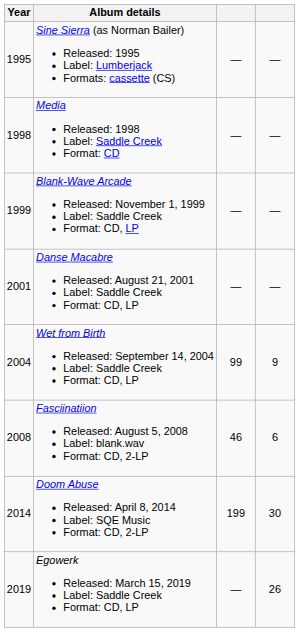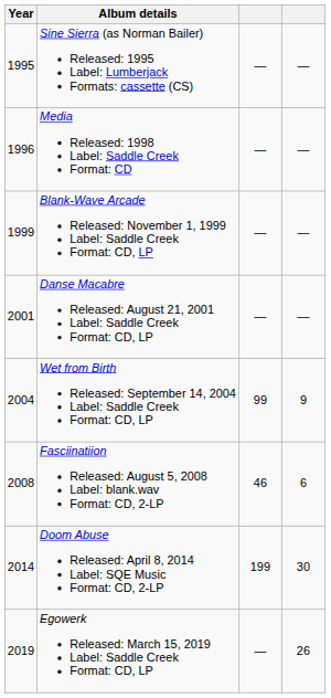 <table class="wikitable">
 <tr>
 <th>Year</th>
 <th>Album details</th>
 <th width="50"><br></th>
 <th width="50"><br></th>
 </tr>
 <tr>
 <td>1995</td>
 <td><em><a href='#'>Sine Sierra</a></em> (as Norman Bailer)<br><ul><li>Released: 1995</li><li>Label: <a href='#'>Lumberjack</a> </li><li>Formats: <a href='#'>cassette</a> (CS)</li></ul></td>
 <td align="center">—</td>
 <td align="center">—</td>
 </tr>
 <tr>
-<td>1998</td>
+<td>1996</td>
 <td><em><a href='#'>Media</a></em><br><ul><li>Released: 1998</li><li>Label: <a href='#'>Saddle Creek</a> </li><li>Format: <a href='#'>CD</a></li></ul></td>
 <td align="center">—</td>
 <td align="center">—</td>
 </tr>
 <tr>
 <td>1999</td>
 <td><em><a href='#'>Blank-Wave Arcade</a></em><br><ul><li>Released: November 1, 1999</li><li>Label: Saddle Creek </li><li>Format: CD, <a href='#'>LP</a></li></ul></td>
 <td align="center">—</td>
 <td align="center">—</td>
 </tr>
 <tr>
 <td>2001</td>
 <td><em><a href='#'>Danse Macabre</a></em><br><ul><li>Released: August 21, 2001</li><li>Label: Saddle Creek </li><li>Format: CD, LP</li></ul></td>
 <td align="center">—</td>
 <td align="center">—</td>
 </tr>
 <tr>
 <td>2004</td>
 <td><em><a href='#'>Wet from Birth</a></em><br><ul><li>Released: September 14, 2004</li><li>Label: Saddle Creek </li><li>Format: CD, LP</li></ul></td>
 <td align="center">99</td>
 <td align="center">9</td>
 </tr>
 <tr>
 <td>2008</td>
 <td><em><a href='#'>Fasciinatiion</a></em><br><ul><li>Released: August 5, 2008</li><li>Label: blank.wav </li><li>Format: CD, 2-LP</li></ul></td>
 <td align="center">46</td>
 <td align="center">6</td>
 </tr>
 <tr>
 <td>2014</td>
 <td><em><a href='#'>Doom Abuse</a></em><br><ul><li>Released: 	April 8, 2014</li><li>Label: SQE Music </li><li>Format: CD, 2-LP</li></ul></td>
 <td align="center">199</td>
 <td align="center">30</td>
 </tr>
 <tr>
 <td>2019</td>
 <td><em>Egowerk</em><br><ul><li>Released: March 15, 2019</li><li>Label: Saddle Creek </li><li>Format: CD, LP</li></ul></td>
 <td align="center">—</td>
 <td align="center">26</td>
 </tr>
 </table>
